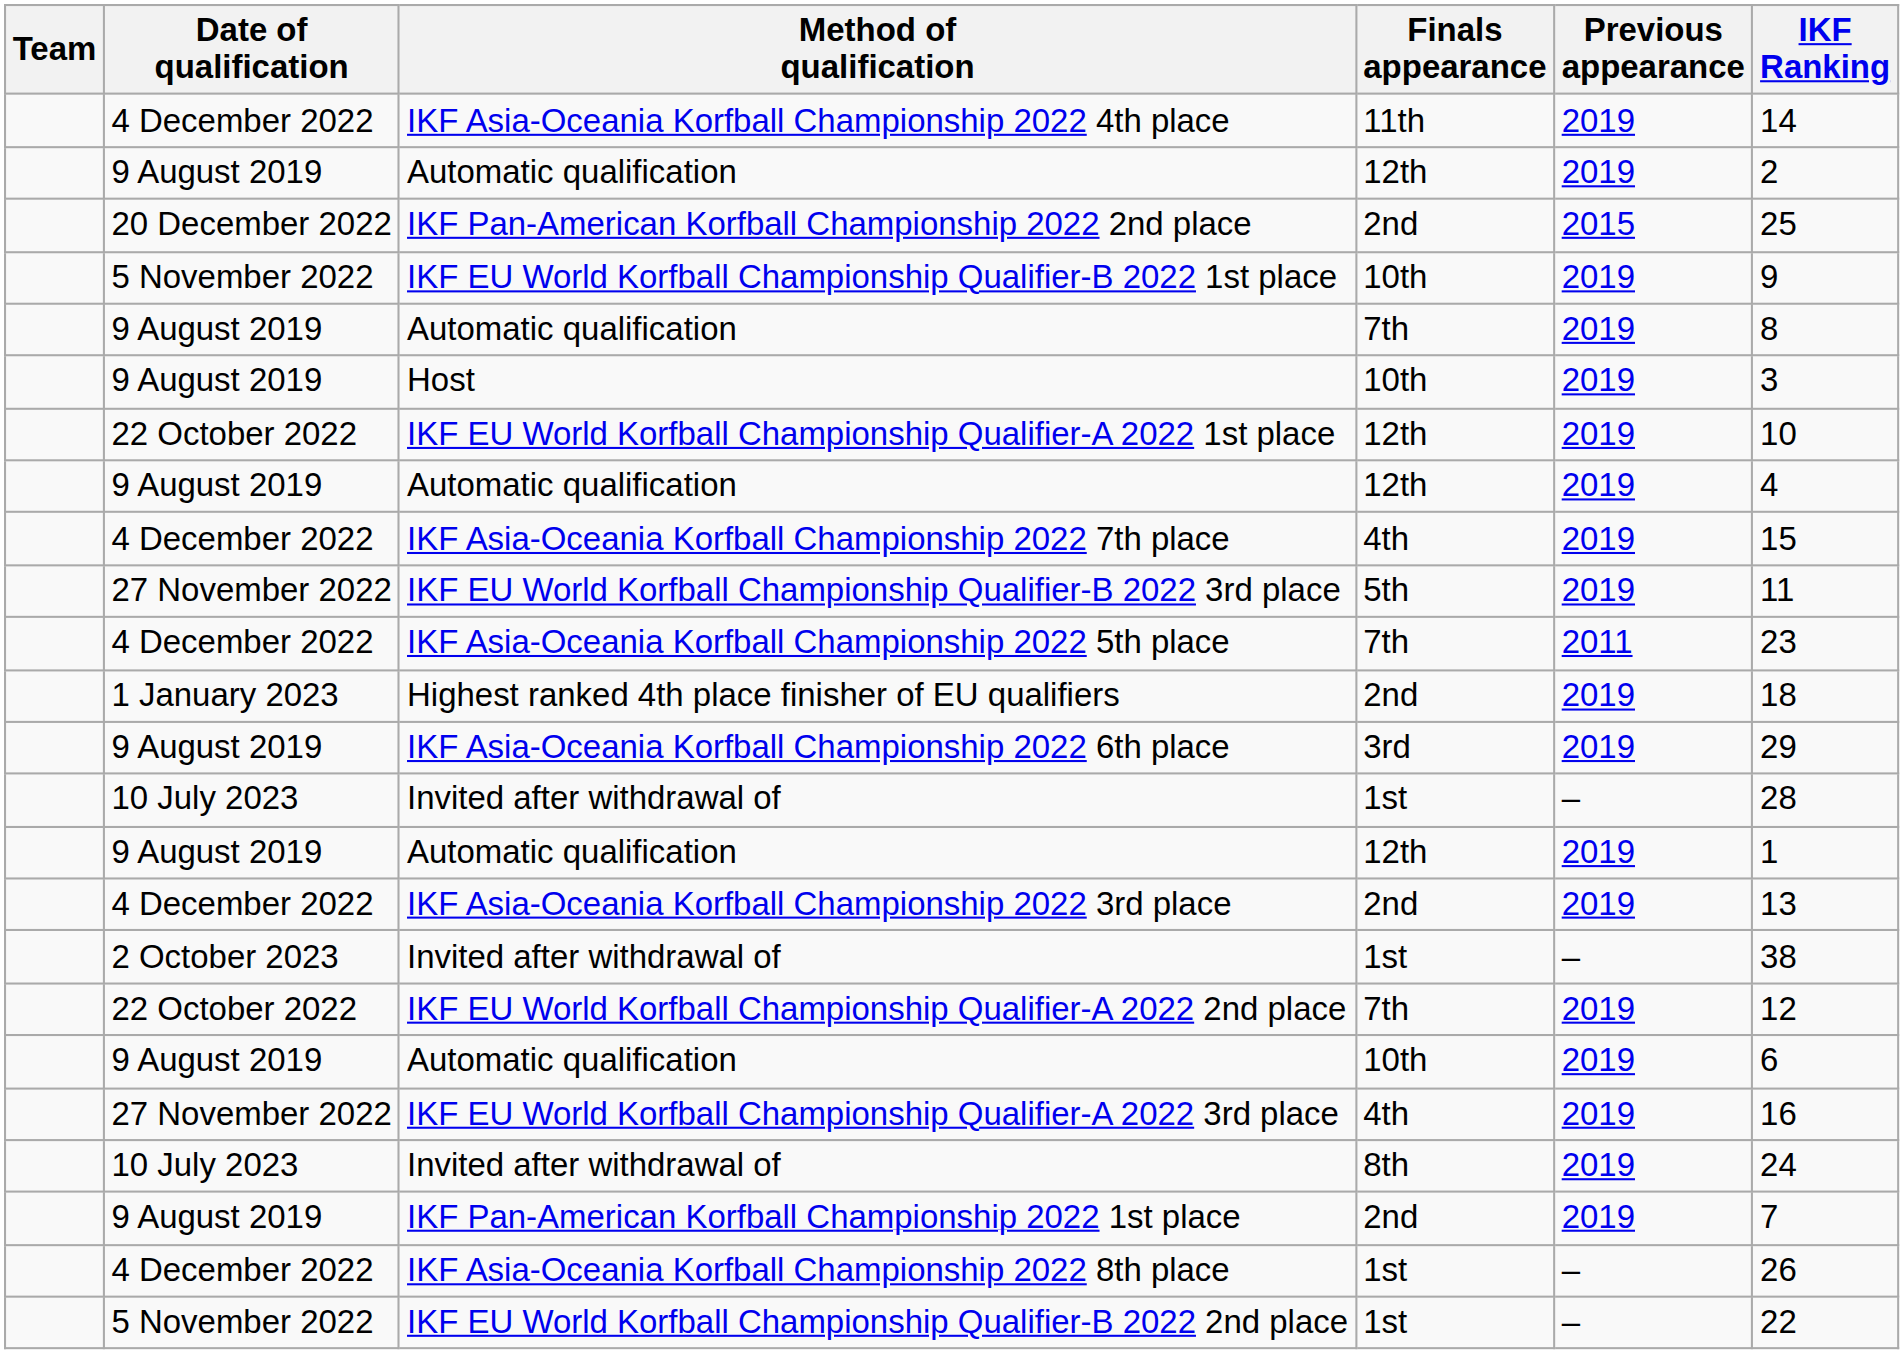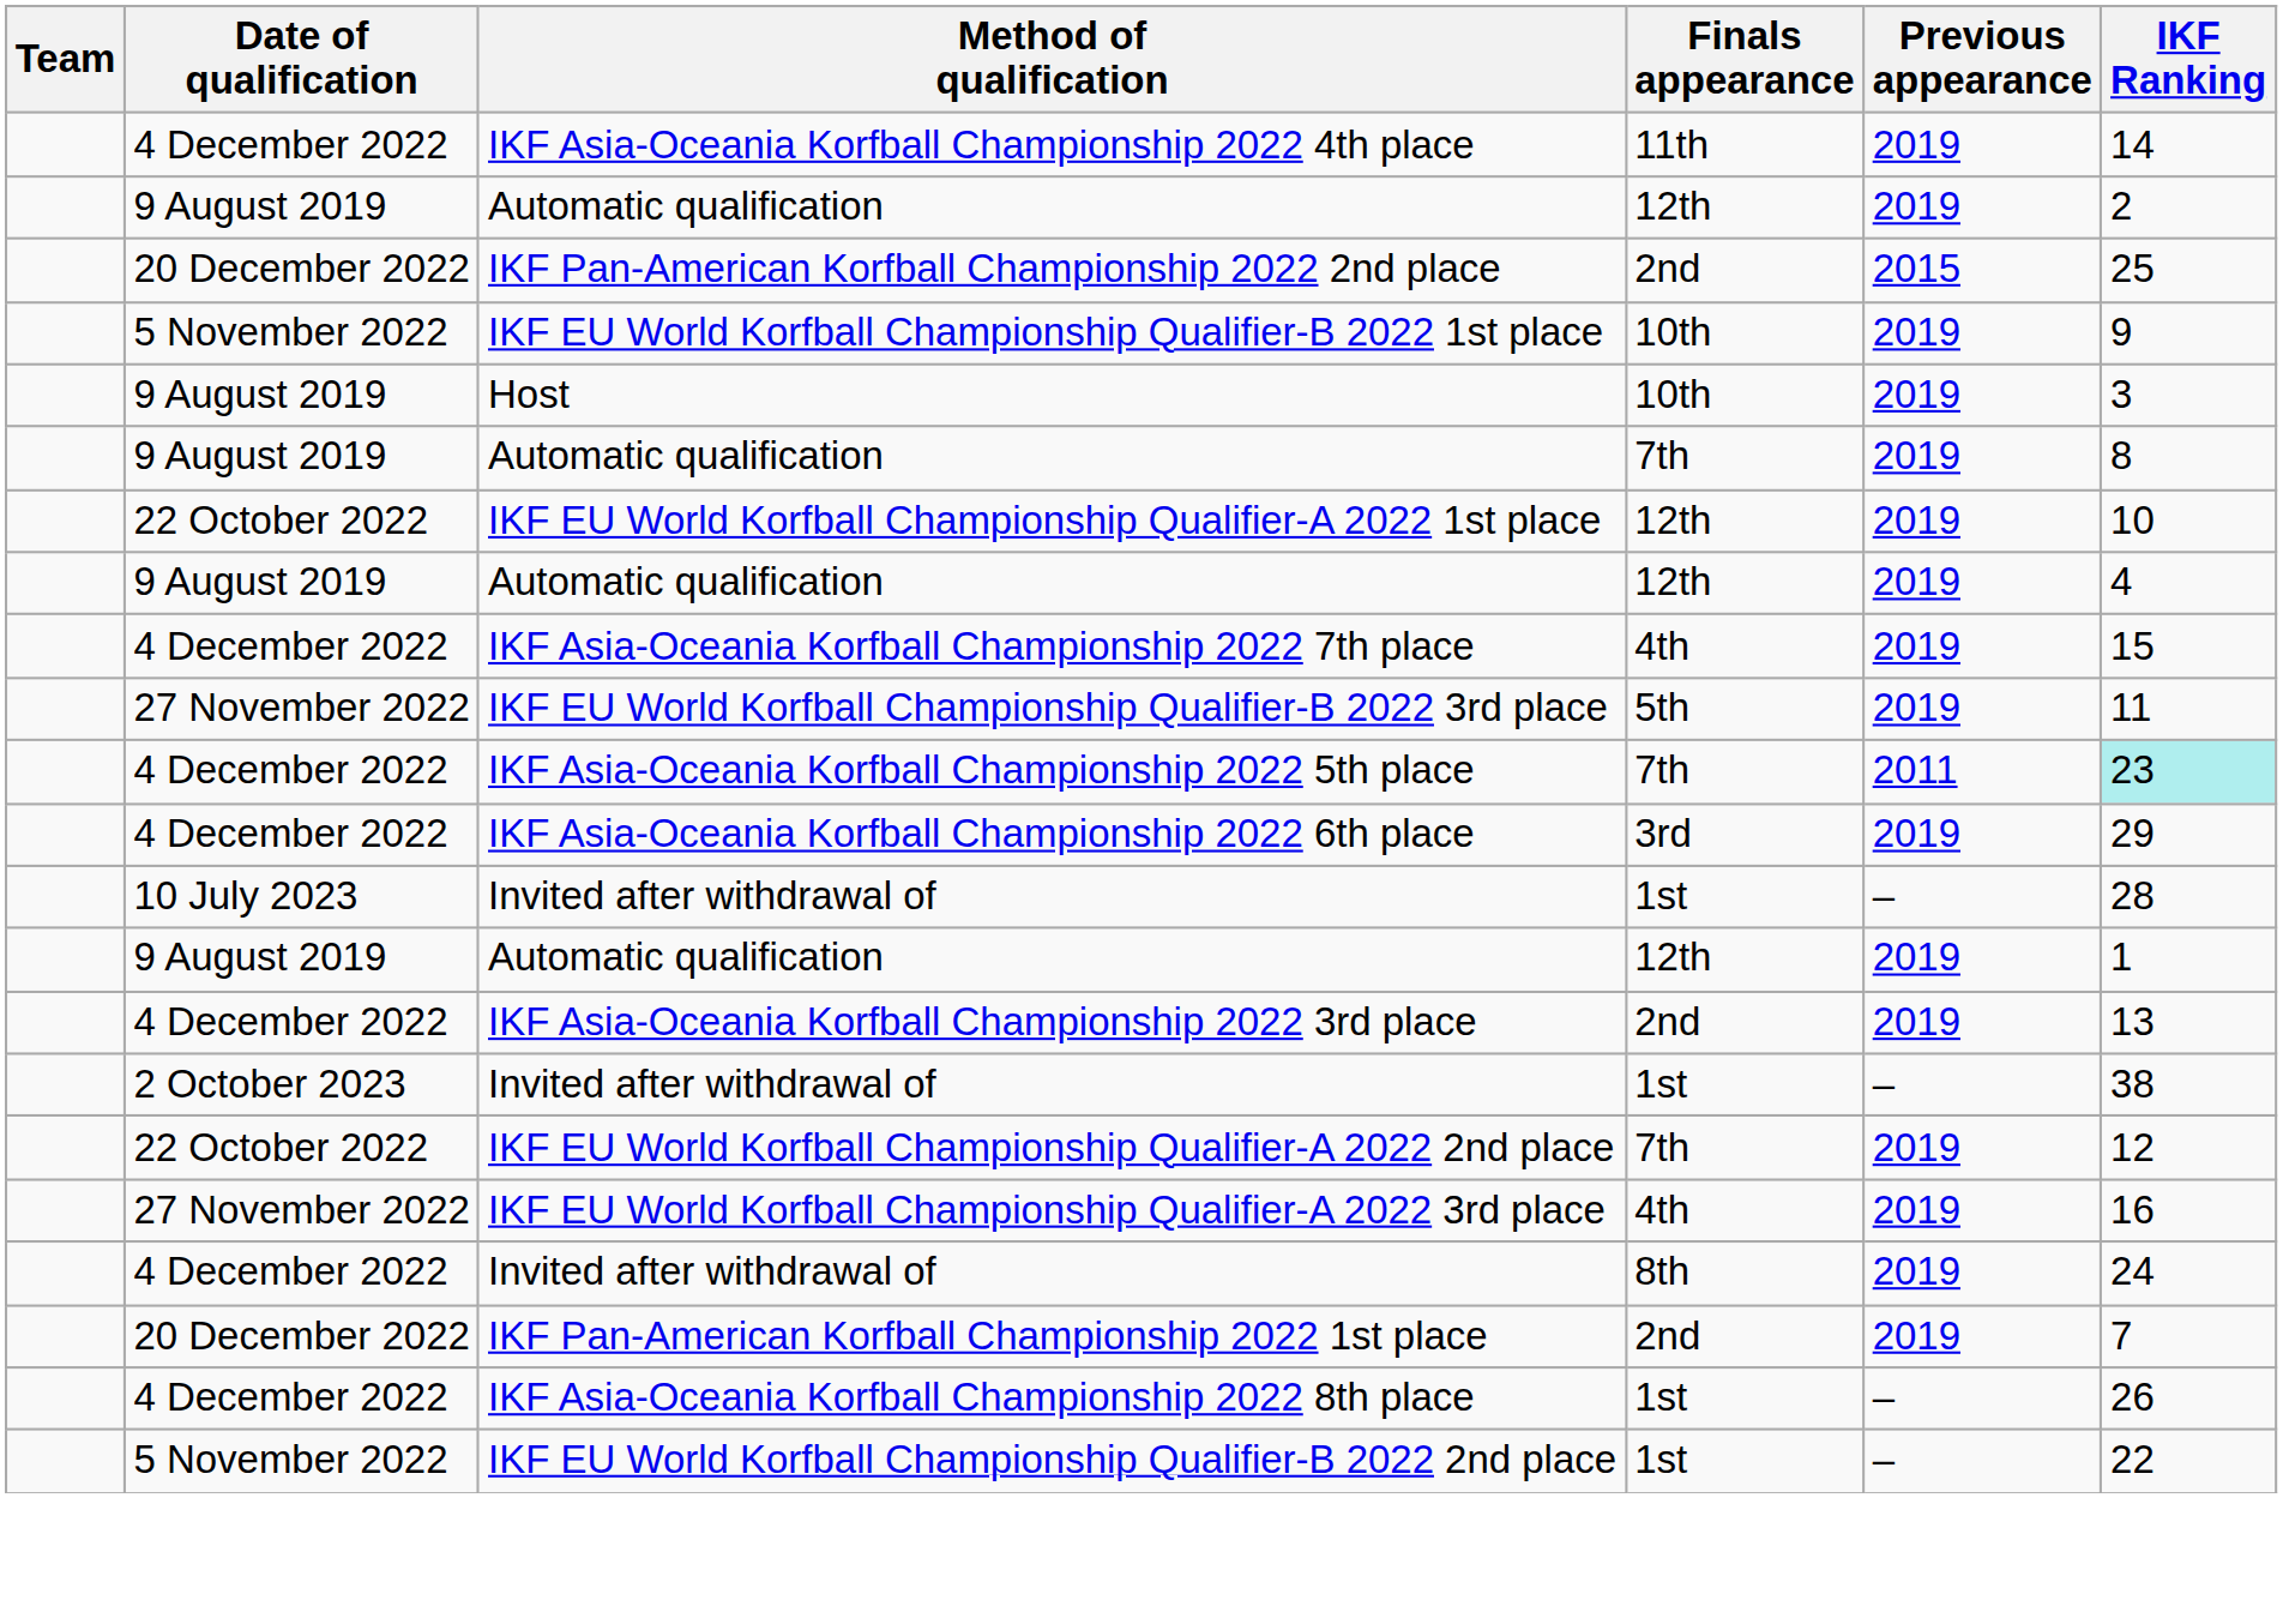 <table class="wikitable sortable">
 <tr>
 <th>Team</th>
 <th>Date of<br>qualification</th>
 <th>Method of<br>qualification</th>
 <th>Finals<br>appearance</th>
 <th>Previous<br>appearance</th>
 <th><a href='#'>IKF<br>Ranking</a></th>
 </tr>
 <tr>
 <td></td>
 <td data-sort-value="5">4 December 2022</td>
 <td><a href='#'>IKF Asia-Oceania Korfball Championship 2022</a> 4th place</td>
 <td data-sort-value="11">11th</td>
 <td data-sort-value="2019"><a href='#'>2019</a></td>
 <td data-sort-value="14">14</td>
 </tr>
 <tr>
 <td></td>
 <td data-sort-value="1">9 August 2019</td>
 <td>Automatic qualification</td>
 <td data-sort-value="12">12th</td>
 <td data-sort-value="2019"><a href='#'>2019</a></td>
 <td data-sort-value="2">2</td>
 </tr>
 <tr>
 <td></td>
 <td data-sort-value="6">20 December 2022</td>
 <td><a href='#'>IKF Pan-American Korfball Championship 2022</a> 2nd place</td>
 <td data-sort-value="2">2nd</td>
 <td data-sort-value="2015"><a href='#'>2015</a></td>
 <td data-sort-value="20">25</td>
 </tr>
 <tr>
 <td></td>
 <td data-sort-value="3">5 November 2022</td>
 <td><a href='#'>IKF EU World Korfball Championship Qualifier-B 2022</a> 1st place</td>
 <td data-sort-value="10">10th</td>
 <td data-sort-value="2019"><a href='#'>2019</a></td>
 <td data-sort-value="9">9</td>
 </tr>
 <tr>
 <td></td>
 <td data-sort-value="1">9 August 2019</td>
+<td>Host</td>
+<td data-sort-value="10">10th</td>
+<td data-sort-value="2019"><a href='#'>2019</a></td>
+<td data-sort-value="3">3</td>
+</tr>
+<tr>
+<td></td>
+<td data-sort-value="1">9 August 2019</td>
 <td>Automatic qualification</td>
 <td data-sort-value="7">7th</td>
 <td data-sort-value="2019"><a href='#'>2019</a></td>
 <td data-sort-value="8">8</td>
-</tr>
-<tr>
-<td></td>
-<td data-sort-value="1">9 August 2019</td>
-<td>Host</td>
-<td data-sort-value="10">10th</td>
-<td data-sort-value="2019"><a href='#'>2019</a></td>
-<td data-sort-value="3">3</td>
 </tr>
 <tr>
 <td></td>
 <td data-sort-value="2">22 October 2022</td>
 <td><a href='#'>IKF EU World Korfball Championship Qualifier-A 2022</a> 1st place</td>
 <td data-sort-value="12">12th</td>
 <td data-sort-value="2019"><a href='#'>2019</a></td>
 <td data-sort-value="10">10</td>
 </tr>
 <tr>
 <td></td>
 <td data-sort-value="1">9 August 2019</td>
 <td>Automatic qualification</td>
 <td data-sort-value="12">12th</td>
 <td data-sort-value="2019"><a href='#'>2019</a></td>
 <td data-sort-value="4">4</td>
 </tr>
 <tr>
 <td></td>
 <td data-sort-value="5">4 December 2022</td>
 <td><a href='#'>IKF Asia-Oceania Korfball Championship 2022</a> 7th place</td>
 <td data-sort-value="4">4th</td>
 <td data-sort-value="2019"><a href='#'>2019</a></td>
 <td data-sort-value="15">15</td>
 </tr>
 <tr>
 <td></td>
 <td data-sort-value="4">27 November 2022</td>
 <td><a href='#'>IKF EU World Korfball Championship Qualifier-B 2022</a> 3rd place</td>
 <td data-sort-value="5">5th</td>
 <td data-sort-value="2019"><a href='#'>2019</a></td>
 <td data-sort-value="11">11</td>
 </tr>
 <tr>
 <td></td>
 <td data-sort-value="5">4 December 2022</td>
 <td><a href='#'>IKF Asia-Oceania Korfball Championship 2022</a> 5th place</td>
 <td data-sort-value="7">7th</td>
 <td data-sort-value="2011"><a href='#'>2011</a></td>
-<td data-sort-value="23">23</td>
+<td data-sort-value="23" style="background: paleturquoise;">23</td>
 </tr>
 <tr>
 <td></td>
-<td data-sort-value="7">1 January 2023</td>
-<td>Highest ranked 4th place finisher of EU qualifiers</td>
-<td data-sort-value="2">2nd</td>
-<td data-sort-value="2019"><a href='#'>2019</a></td>
-<td data-sort-value="18">18</td>
-</tr>
-<tr>
-<td></td>
-<td data-sort-value="1">9 August 2019</td>
+<td data-sort-value="5">4 December 2022</td>
 <td><a href='#'>IKF Asia-Oceania Korfball Championship 2022</a> 6th place</td>
 <td data-sort-value="3">3rd</td>
 <td data-sort-value="2019"><a href='#'>2019</a></td>
 <td data-sort-value="19">29</td>
 </tr>
 <tr>
 <td></td>
 <td data-sort-value="8">10 July 2023</td>
 <td>Invited after withdrawal of </td>
 <td data-sort-value="1">1st</td>
 <td data-sort-value="2023">–</td>
 <td data-sort-value="28">28</td>
 </tr>
 <tr>
 <td></td>
 <td data-sort-value="1">9 August 2019</td>
 <td>Automatic qualification</td>
 <td data-sort-value="12">12th</td>
 <td data-sort-value="2019"><a href='#'>2019</a></td>
 <td data-sort-value="1">1</td>
 </tr>
 <tr>
 <td></td>
 <td data-sort-value="5">4 December 2022</td>
 <td><a href='#'>IKF Asia-Oceania Korfball Championship 2022</a> 3rd place</td>
 <td data-sort-value="2">2nd</td>
 <td data-sort-value="2019"><a href='#'>2019</a></td>
 <td data-sort-value="13">13</td>
 </tr>
 <tr>
 <td></td>
 <td data-sort-value="9">2 October 2023</td>
 <td>Invited after withdrawal of </td>
 <td data-sort-value="1">1st</td>
 <td data-sort-value="2023">–</td>
 <td data-sort-value="38">38</td>
 </tr>
 <tr>
 <td></td>
 <td data-sort-value="2">22 October 2022</td>
 <td><a href='#'>IKF EU World Korfball Championship Qualifier-A 2022</a> 2nd place</td>
 <td data-sort-value="7">7th</td>
 <td data-sort-value="2019"><a href='#'>2019</a></td>
 <td data-sort-value="12">12</td>
 </tr>
 <tr>
 <td></td>
-<td data-sort-value="1">9 August 2019</td>
-<td>Automatic qualification</td>
-<td data-sort-value="10">10th</td>
-<td data-sort-value="2019"><a href='#'>2019</a></td>
-<td data-sort-value="6">6</td>
-</tr>
-<tr>
-<td></td>
 <td data-sort-value="4">27 November 2022</td>
 <td><a href='#'>IKF EU World Korfball Championship Qualifier-A 2022</a> 3rd place</td>
 <td data-sort-value="4">4th</td>
 <td data-sort-value="2019"><a href='#'>2019</a></td>
 <td data-sort-value="16">16</td>
 </tr>
 <tr>
 <td></td>
-<td data-sort-value="8">10 July 2023</td>
+<td data-sort-value="5">4 December 2022</td>
 <td>Invited after withdrawal of </td>
 <td data-sort-value="8">8th</td>
 <td data-sort-value="2019"><a href='#'>2019</a></td>
 <td data-sort-value="24">24</td>
 </tr>
 <tr>
 <td></td>
-<td data-sort-value="1">9 August 2019</td>
+<td data-sort-value="6">20 December 2022</td>
 <td><a href='#'>IKF Pan-American Korfball Championship 2022</a> 1st place</td>
 <td data-sort-value="2">2nd</td>
 <td data-sort-value="2019"><a href='#'>2019</a></td>
 <td data-sort-value="7">7</td>
 </tr>
 <tr>
 <td></td>
 <td data-sort-value="5">4 December 2022</td>
 <td><a href='#'>IKF Asia-Oceania Korfball Championship 2022</a> 8th place</td>
 <td data-sort-value="1">1st</td>
 <td data-sort-value="2023">–</td>
 <td data-sort-value="27">26</td>
 </tr>
 <tr>
 <td></td>
 <td data-sort-value="3">5 November 2022</td>
 <td><a href='#'>IKF EU World Korfball Championship Qualifier-B 2022</a> 2nd place</td>
 <td data-sort-value="1">1st</td>
 <td data-sort-value="2023">–</td>
 <td data-sort-value="22">22</td>
 </tr>
 </table>
